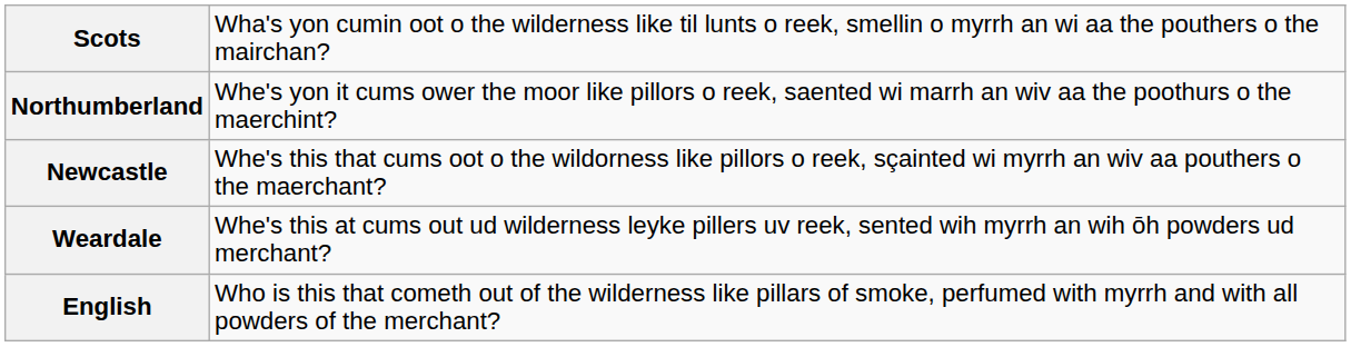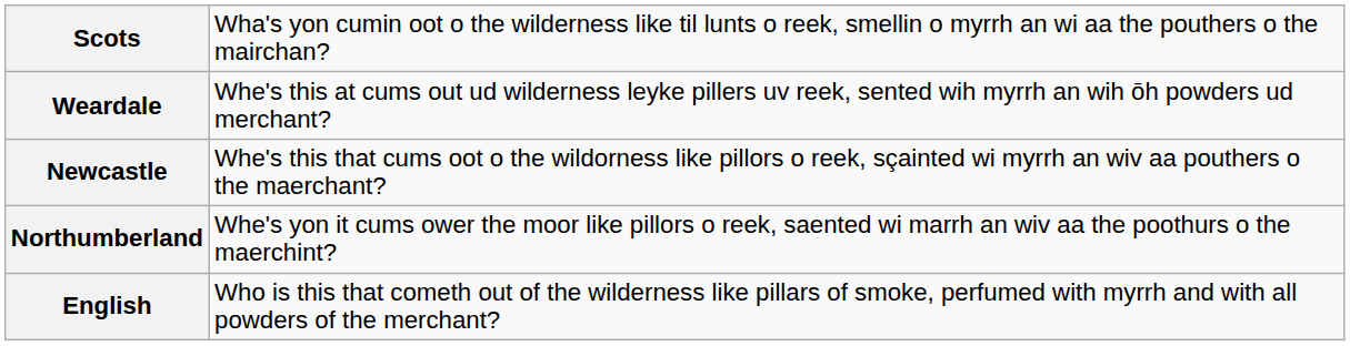 <table class="wikitable">
 <tr>
 <th>Scots</th>
 <td>Wha's yon cumin oot o the wilderness like til lunts o reek, smellin o myrrh an wi aa the pouthers o the mairchan?</td>
 </tr>
 <tr>
-<th>Northumberland</th>
-<td>Whe's yon it cums ower the moor like pillors o reek, saented wi marrh an wiv aa the poothurs o the maerchint?</td>
+<th>Weardale</th>
+<td>Whe's this at cums out ud wilderness leyke pillers uv reek, sented wih myrrh an wih ōh powders ud merchant?</td>
 </tr>
 <tr>
 <th>Newcastle</th>
 <td>Whe's this that cums oot o the wildorness like pillors o reek, sçainted wi myrrh an wiv aa pouthers o the maerchant?</td>
 </tr>
 <tr>
-<th>Weardale</th>
-<td>Whe's this at cums out ud wilderness leyke pillers uv reek, sented wih myrrh an wih ōh powders ud merchant?</td>
+<th>Northumberland</th>
+<td>Whe's yon it cums ower the moor like pillors o reek, saented wi marrh an wiv aa the poothurs o the maerchint?</td>
 </tr>
 <tr>
 <th>English</th>
 <td>Who is this that cometh out of the wilderness like pillars of smoke, perfumed with myrrh and with all powders of the merchant?</td>
 </tr>
 </table>
